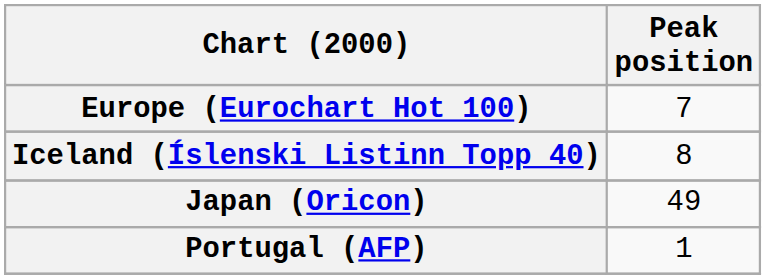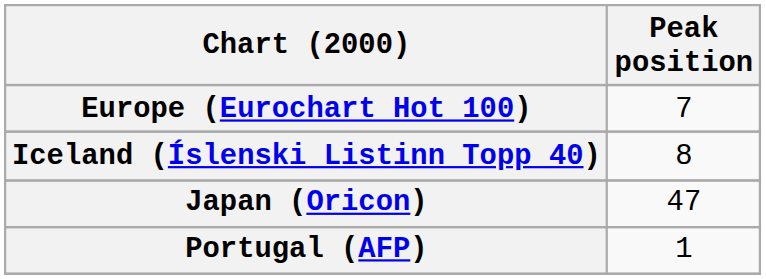 <table class="wikitable sortable plainrowheaders" style="text-align:center">
 <tr>
 <th scope="col">Chart (2000)</th>
 <th scope="col">Peak<br>position</th>
 </tr>
 <tr>
 </tr>
 <tr>
 </tr>
 <tr>
 </tr>
 <tr>
 </tr>
 <tr>
 </tr>
 <tr>
 <th scope="row">Europe (<a href='#'>Eurochart Hot 100</a>)</th>
 <td>7</td>
 </tr>
 <tr>
 </tr>
 <tr>
 </tr>
 <tr>
 </tr>
 <tr>
 <th scope="row">Iceland (<a href='#'>Íslenski Listinn Topp 40</a>)</th>
 <td>8</td>
 </tr>
 <tr>
 </tr>
 <tr>
 </tr>
 <tr>
 <th scope="row">Japan (<a href='#'>Oricon</a>)</th>
-<td>49</td>
+<td>47</td>
 </tr>
 <tr>
 </tr>
 <tr>
 </tr>
 <tr>
 </tr>
 <tr>
 </tr>
 <tr>
 <th scope="row">Portugal (<a href='#'>AFP</a>)</th>
 <td>1</td>
 </tr>
 <tr>
 </tr>
 <tr>
 </tr>
 <tr>
 </tr>
 <tr>
 </tr>
 <tr>
 </tr>
 <tr>
 </tr>
 <tr>
 </tr>
 <tr>
 </tr>
 <tr>
 </tr>
 </table>
